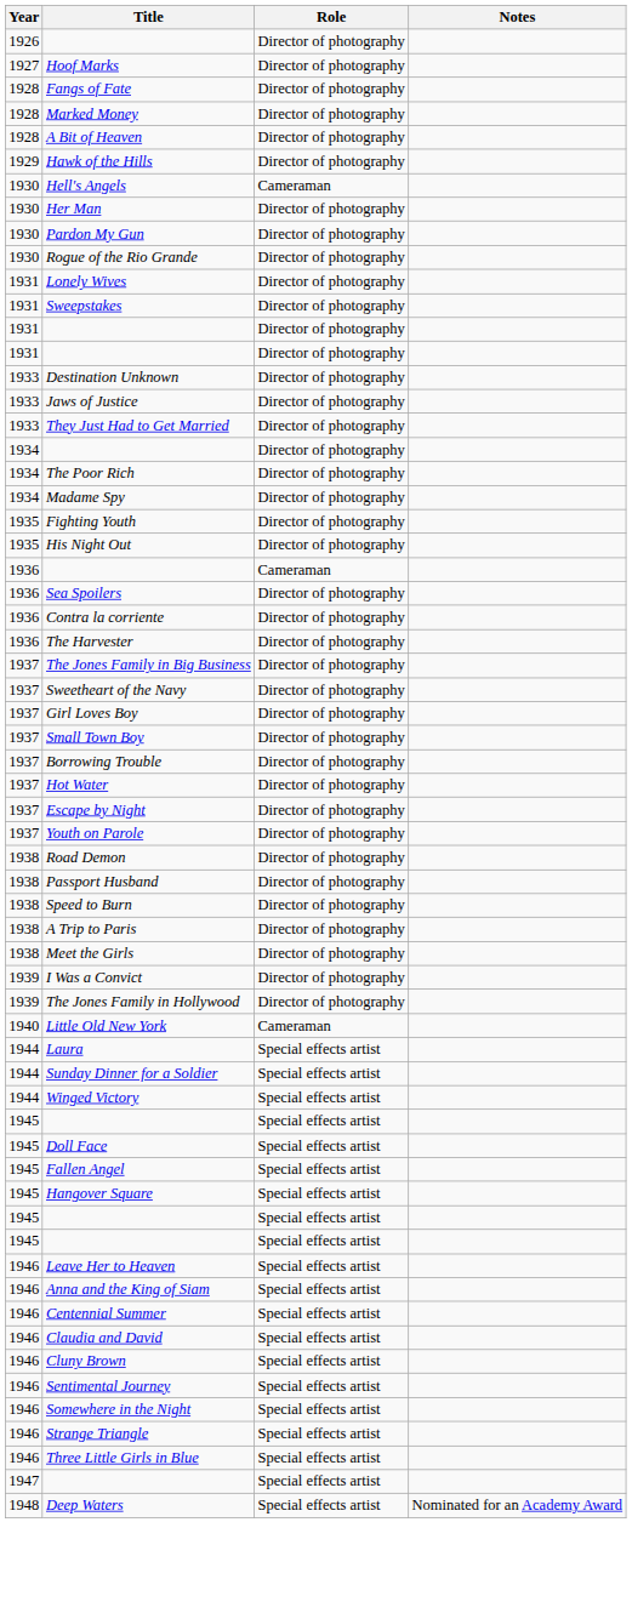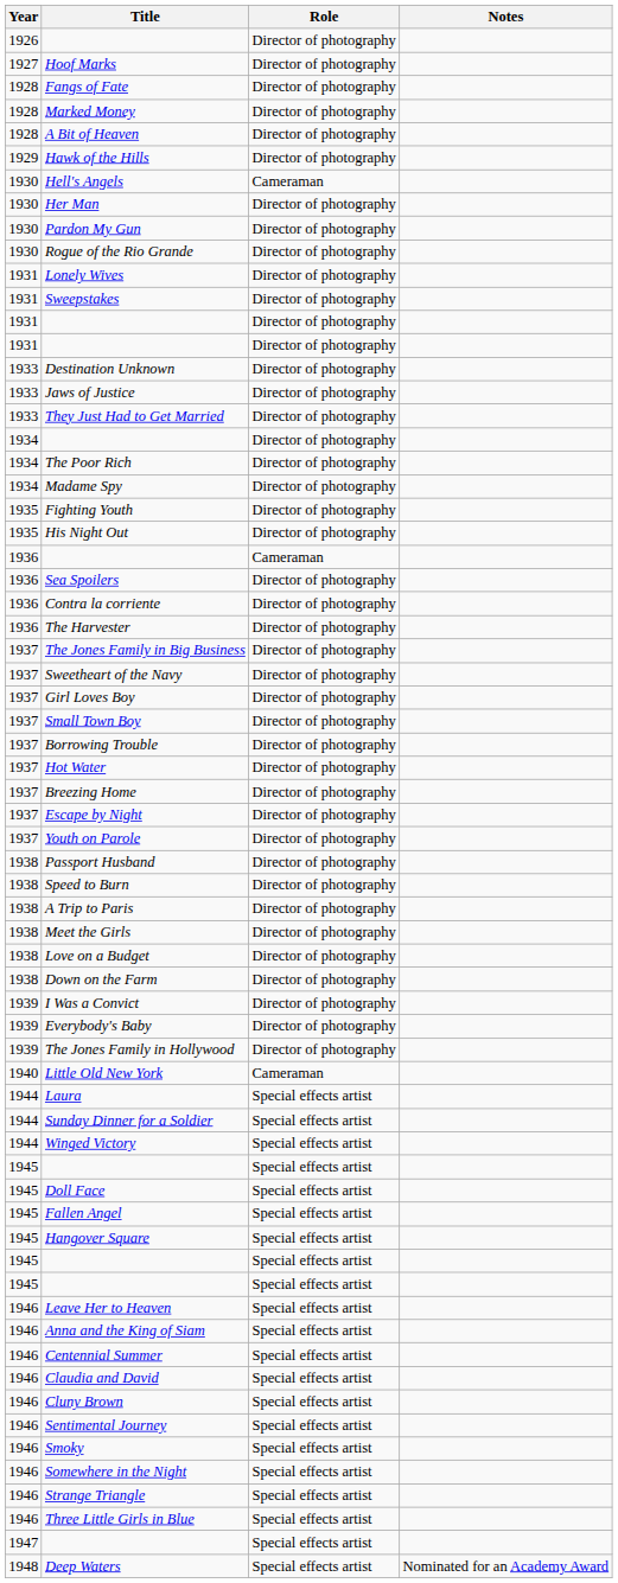 <table class="wikitable sortable">
 <tr>
 <th>Year</th>
 <th>Title</th>
 <th>Role</th>
 <th>Notes</th>
 </tr>
 <tr>
 <td>1926</td>
 <td><em></em></td>
 <td>Director of photography</td>
 <td></td>
 </tr>
 <tr>
 <td>1927</td>
 <td><em><a href='#'>Hoof Marks</a></em></td>
 <td>Director of photography</td>
 <td></td>
 </tr>
 <tr>
 <td>1928</td>
 <td><em><a href='#'>Fangs of Fate</a></em></td>
 <td>Director of photography</td>
 <td></td>
 </tr>
 <tr>
 <td>1928</td>
 <td><em><a href='#'>Marked Money</a></em></td>
 <td>Director of photography</td>
 <td></td>
 </tr>
 <tr>
 <td>1928</td>
 <td><em><a href='#'>A Bit of Heaven</a></em></td>
 <td>Director of photography</td>
 <td></td>
 </tr>
 <tr>
 <td>1929</td>
 <td><em><a href='#'>Hawk of the Hills</a></em></td>
 <td>Director of photography</td>
 <td></td>
 </tr>
 <tr>
 <td>1930</td>
 <td><em><a href='#'>Hell's Angels</a></em></td>
 <td>Cameraman</td>
 <td></td>
 </tr>
 <tr>
 <td>1930</td>
 <td><em><a href='#'>Her Man</a></em></td>
 <td>Director of photography</td>
 <td></td>
 </tr>
 <tr>
 <td>1930</td>
 <td><em><a href='#'>Pardon My Gun</a></em></td>
 <td>Director of photography</td>
 <td></td>
 </tr>
 <tr>
 <td>1930</td>
 <td><em>Rogue of the Rio Grande</em></td>
 <td>Director of photography</td>
 <td></td>
 </tr>
 <tr>
 <td>1931</td>
 <td><em><a href='#'>Lonely Wives</a></em></td>
 <td>Director of photography</td>
 <td></td>
 </tr>
 <tr>
 <td>1931</td>
 <td><em><a href='#'>Sweepstakes</a></em></td>
 <td>Director of photography</td>
 <td></td>
 </tr>
 <tr>
 <td>1931</td>
 <td><em></em></td>
 <td>Director of photography</td>
 <td></td>
 </tr>
 <tr>
 <td>1931</td>
 <td><em></em></td>
 <td>Director of photography</td>
 <td></td>
 </tr>
 <tr>
 <td>1933</td>
 <td><em>Destination Unknown</em></td>
 <td>Director of photography</td>
 <td></td>
 </tr>
 <tr>
 <td>1933</td>
 <td><em>Jaws of Justice</em></td>
 <td>Director of photography</td>
 <td></td>
 </tr>
 <tr>
 <td>1933</td>
 <td><em><a href='#'>They Just Had to Get Married</a></em></td>
 <td>Director of photography</td>
 <td></td>
 </tr>
 <tr>
 <td>1934</td>
 <td><em></em></td>
 <td>Director of photography</td>
 <td></td>
 </tr>
 <tr>
 <td>1934</td>
 <td><em>The Poor Rich</em></td>
 <td>Director of photography</td>
 <td></td>
 </tr>
 <tr>
 <td>1934</td>
 <td><em>Madame Spy</em></td>
 <td>Director of photography</td>
 <td></td>
 </tr>
 <tr>
 <td>1935</td>
 <td><em>Fighting Youth</em></td>
 <td>Director of photography</td>
 <td></td>
 </tr>
 <tr>
 <td>1935</td>
 <td><em>His Night Out</em></td>
 <td>Director of photography</td>
 <td></td>
 </tr>
 <tr>
 <td>1936</td>
 <td><em></em></td>
 <td>Cameraman</td>
 <td></td>
 </tr>
 <tr>
 <td>1936</td>
 <td><em><a href='#'>Sea Spoilers</a></em></td>
 <td>Director of photography</td>
 <td></td>
 </tr>
 <tr>
 <td>1936</td>
 <td><em>Contra la corriente</em></td>
 <td>Director of photography</td>
 <td></td>
 </tr>
 <tr>
 <td>1936</td>
 <td><em>The Harvester</em></td>
 <td>Director of photography</td>
 <td></td>
 </tr>
 <tr>
 <td>1937</td>
 <td><em><a href='#'>The Jones Family in Big Business</a></em></td>
 <td>Director of photography</td>
 <td></td>
 </tr>
 <tr>
 <td>1937</td>
 <td><em>Sweetheart of the Navy</em></td>
 <td>Director of photography</td>
 <td></td>
 </tr>
 <tr>
 <td>1937</td>
 <td><em>Girl Loves Boy</em></td>
 <td>Director of photography</td>
 <td></td>
 </tr>
 <tr>
 <td>1937</td>
 <td><em><a href='#'>Small Town Boy</a></em></td>
 <td>Director of photography</td>
 <td></td>
 </tr>
 <tr>
 <td>1937</td>
 <td><em>Borrowing Trouble</em></td>
 <td>Director of photography</td>
 <td></td>
 </tr>
 <tr>
 <td>1937</td>
 <td><em><a href='#'>Hot Water</a></em></td>
 <td>Director of photography</td>
 <td></td>
 </tr>
 <tr>
 <td>1937</td>
+<td><em>Breezing Home</em></td>
+<td>Director of photography</td>
+<td></td>
+</tr>
+<tr>
+<td>1937</td>
 <td><em><a href='#'>Escape by Night</a></em></td>
 <td>Director of photography</td>
 <td></td>
 </tr>
 <tr>
 <td>1937</td>
 <td><em><a href='#'>Youth on Parole</a></em></td>
-<td>Director of photography</td>
-<td></td>
-</tr>
-<tr>
-<td>1938</td>
-<td><em>Road Demon</em></td>
 <td>Director of photography</td>
 <td></td>
 </tr>
 <tr>
 <td>1938</td>
 <td><em>Passport Husband</em></td>
 <td>Director of photography</td>
 <td></td>
 </tr>
 <tr>
 <td>1938</td>
 <td><em>Speed to Burn</em></td>
 <td>Director of photography</td>
 <td></td>
 </tr>
 <tr>
 <td>1938</td>
 <td><em>A Trip to Paris</em></td>
 <td>Director of photography</td>
 <td></td>
 </tr>
 <tr>
 <td>1938</td>
 <td><em>Meet the Girls</em></td>
 <td>Director of photography</td>
 <td></td>
 </tr>
 <tr>
+<td>1938</td>
+<td><em>Love on a Budget</em></td>
+<td>Director of photography</td>
+<td></td>
+</tr>
+<tr>
+<td>1938</td>
+<td><em>Down on the Farm</em></td>
+<td>Director of photography</td>
+<td></td>
+</tr>
+<tr>
 <td>1939</td>
 <td><em>I Was a Convict</em></td>
+<td>Director of photography</td>
+<td></td>
+</tr>
+<tr>
+<td>1939</td>
+<td><em>Everybody's Baby</em></td>
 <td>Director of photography</td>
 <td></td>
 </tr>
 <tr>
 <td>1939</td>
 <td><em>The Jones Family in Hollywood</em></td>
 <td>Director of photography</td>
 <td></td>
 </tr>
 <tr>
 <td>1940</td>
 <td><em><a href='#'>Little Old New York</a></em></td>
 <td>Cameraman</td>
 <td></td>
 </tr>
 <tr>
 <td>1944</td>
 <td><em><a href='#'>Laura</a></em></td>
 <td>Special effects artist</td>
 <td></td>
 </tr>
 <tr>
 <td>1944</td>
 <td><em><a href='#'>Sunday Dinner for a Soldier</a></em></td>
 <td>Special effects artist</td>
 <td></td>
 </tr>
 <tr>
 <td>1944</td>
 <td><em><a href='#'>Winged Victory</a></em></td>
 <td>Special effects artist</td>
 <td></td>
 </tr>
 <tr>
 <td>1945</td>
 <td><em></em></td>
 <td>Special effects artist</td>
 <td></td>
 </tr>
 <tr>
 <td>1945</td>
 <td><em><a href='#'>Doll Face</a></em></td>
 <td>Special effects artist</td>
 <td></td>
 </tr>
 <tr>
 <td>1945</td>
 <td><em><a href='#'>Fallen Angel</a></em></td>
 <td>Special effects artist</td>
 <td></td>
 </tr>
 <tr>
 <td>1945</td>
 <td><em><a href='#'>Hangover Square</a></em></td>
 <td>Special effects artist</td>
 <td></td>
 </tr>
 <tr>
 <td>1945</td>
 <td><em></em></td>
 <td>Special effects artist</td>
 <td></td>
 </tr>
 <tr>
 <td>1945</td>
 <td><em></em></td>
 <td>Special effects artist</td>
 <td></td>
 </tr>
 <tr>
 <td>1946</td>
 <td><em><a href='#'>Leave Her to Heaven</a></em></td>
 <td>Special effects artist</td>
 <td></td>
 </tr>
 <tr>
 <td>1946</td>
 <td><em><a href='#'>Anna and the King of Siam</a></em></td>
 <td>Special effects artist</td>
 <td></td>
 </tr>
 <tr>
 <td>1946</td>
 <td><em><a href='#'>Centennial Summer</a></em></td>
 <td>Special effects artist</td>
 <td></td>
 </tr>
 <tr>
 <td>1946</td>
 <td><em><a href='#'>Claudia and David</a></em></td>
 <td>Special effects artist</td>
 <td></td>
 </tr>
 <tr>
 <td>1946</td>
 <td><em><a href='#'>Cluny Brown</a></em></td>
 <td>Special effects artist</td>
 <td></td>
 </tr>
 <tr>
 <td>1946</td>
 <td><em><a href='#'>Sentimental Journey</a></em></td>
 <td>Special effects artist</td>
 <td></td>
 </tr>
 <tr>
 <td>1946</td>
+<td><em><a href='#'>Smoky</a></em></td>
+<td>Special effects artist</td>
+<td></td>
+</tr>
+<tr>
+<td>1946</td>
 <td><em><a href='#'>Somewhere in the Night</a></em></td>
 <td>Special effects artist</td>
 <td></td>
 </tr>
 <tr>
 <td>1946</td>
 <td><em><a href='#'>Strange Triangle</a></em></td>
 <td>Special effects artist</td>
 <td></td>
 </tr>
 <tr>
 <td>1946</td>
 <td><em><a href='#'>Three Little Girls in Blue</a></em></td>
 <td>Special effects artist</td>
 <td></td>
 </tr>
 <tr>
 <td>1947</td>
 <td><em></em></td>
 <td>Special effects artist</td>
 <td></td>
 </tr>
 <tr>
 <td>1948</td>
 <td><em><a href='#'>Deep Waters</a></em></td>
 <td>Special effects artist</td>
 <td>Nominated for an <a href='#'>Academy Award</a></td>
 </tr>
 </table>
